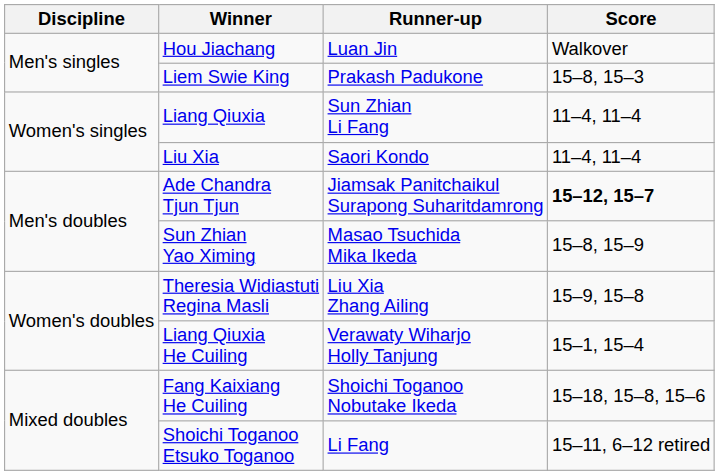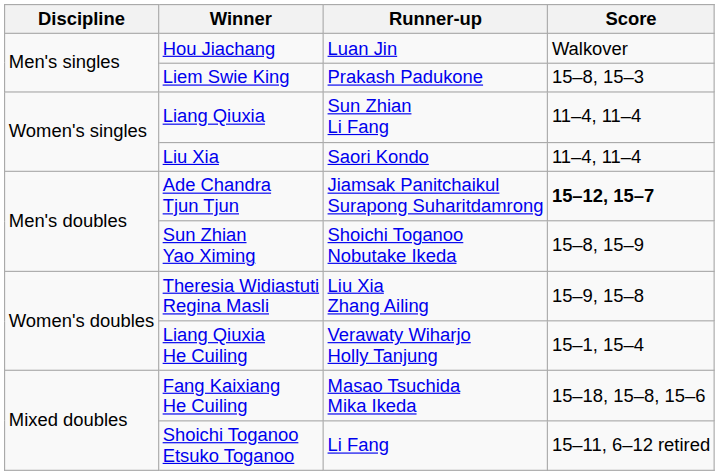 <table class="wikitable">
 <tr>
 <th>Discipline</th>
 <th>Winner</th>
 <th>Runner-up</th>
 <th>Score</th>
 </tr>
 <tr>
 <td rowspan=2>Men's singles</td>
 <td> <a href='#'>Hou Jiachang</a></td>
 <td> <a href='#'>Luan Jin</a></td>
 <td>Walkover</td>
 </tr>
 <tr>
 <td> <a href='#'>Liem Swie King</a></td>
 <td> <a href='#'>Prakash Padukone</a></td>
 <td>15–8, 15–3</td>
 </tr>
 <tr>
 <td rowspan=2>Women's singles</td>
 <td> <a href='#'>Liang Qiuxia</a></td>
 <td> <a href='#'>Sun Zhian</a><br>  <a href='#'>Li Fang</a></td>
 <td>11–4, 11–4</td>
 </tr>
 <tr>
 <td> <a href='#'>Liu Xia</a></td>
 <td> <a href='#'>Saori Kondo</a></td>
 <td>11–4, 11–4</td>
 </tr>
 <tr>
 <td rowspan=2>Men's doubles</td>
 <td> <a href='#'>Ade Chandra</a><br>  <a href='#'>Tjun Tjun</a></td>
 <td> <a href='#'>Jiamsak Panitchaikul</a><br> <a href='#'>Surapong Suharitdamrong</a></td>
 <td><strong>15–12, 15–7</strong></td>
 </tr>
 <tr>
 <td> <a href='#'>Sun Zhian</a><br>  <a href='#'>Yao Ximing</a></td>
-<td> <a href='#'>Masao Tsuchida</a><br>  <a href='#'>Mika Ikeda</a></td>
+<td> <a href='#'>Shoichi Toganoo</a><br>  <a href='#'>Nobutake Ikeda</a></td>
 <td>15–8, 15–9</td>
 </tr>
 <tr>
 <td rowspan=2>Women's doubles</td>
 <td> <a href='#'>Theresia Widiastuti</a><br>  <a href='#'>Regina Masli</a></td>
 <td> <a href='#'>Liu Xia</a><br>  <a href='#'>Zhang Ailing</a></td>
 <td>15–9, 15–8</td>
 </tr>
 <tr>
 <td> <a href='#'>Liang Qiuxia</a><br>  <a href='#'>He Cuiling</a></td>
 <td> <a href='#'>Verawaty Wiharjo</a><br>  <a href='#'>Holly Tanjung</a></td>
 <td>15–1, 15–4</td>
 </tr>
 <tr>
 <td rowspan=2>Mixed doubles</td>
 <td> <a href='#'>Fang Kaixiang</a><br>  <a href='#'>He Cuiling</a></td>
-<td> <a href='#'>Shoichi Toganoo</a><br>  <a href='#'>Nobutake Ikeda</a></td>
+<td> <a href='#'>Masao Tsuchida</a><br>  <a href='#'>Mika Ikeda</a></td>
 <td>15–18, 15–8, 15–6</td>
 </tr>
 <tr>
 <td> <a href='#'>Shoichi Toganoo</a><br>  <a href='#'>Etsuko Toganoo</a></td>
 <td> <a href='#'>Li Fang</a></td>
 <td>15–11, 6–12 retired</td>
 </tr>
 </table>
